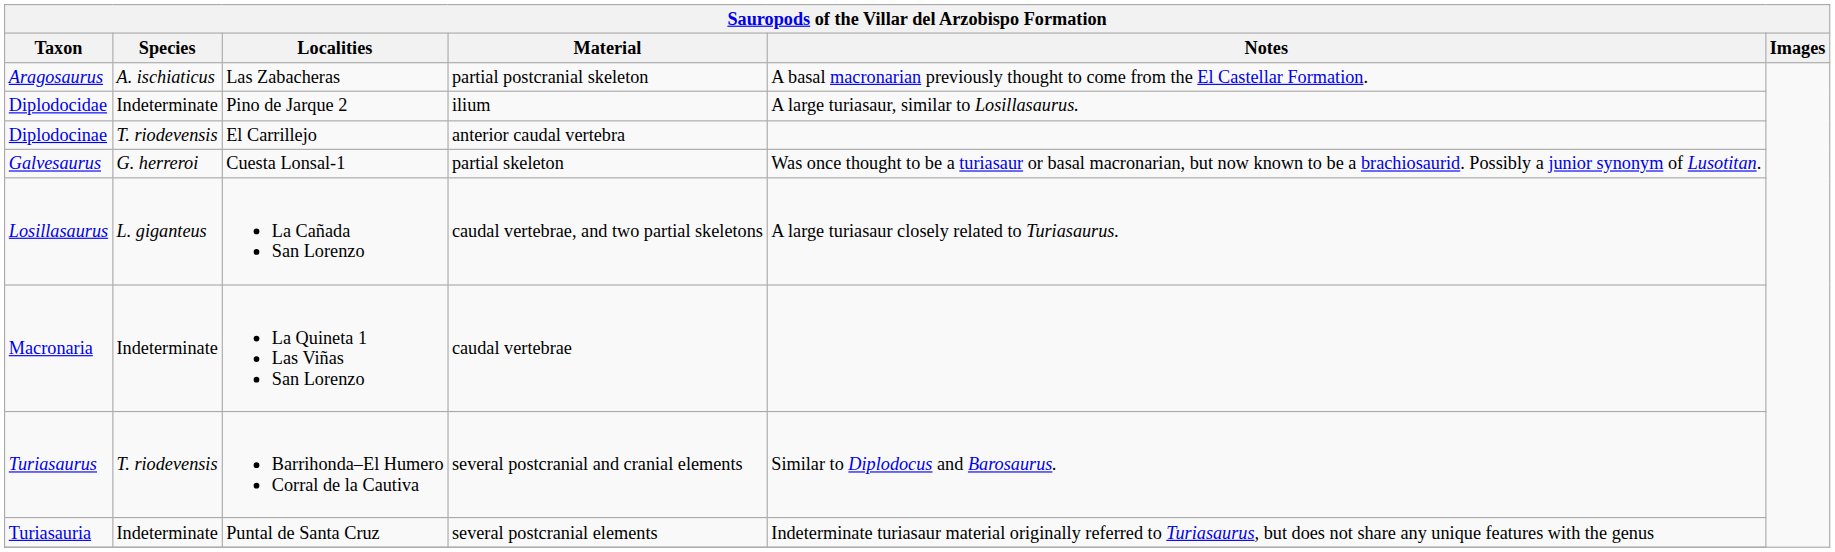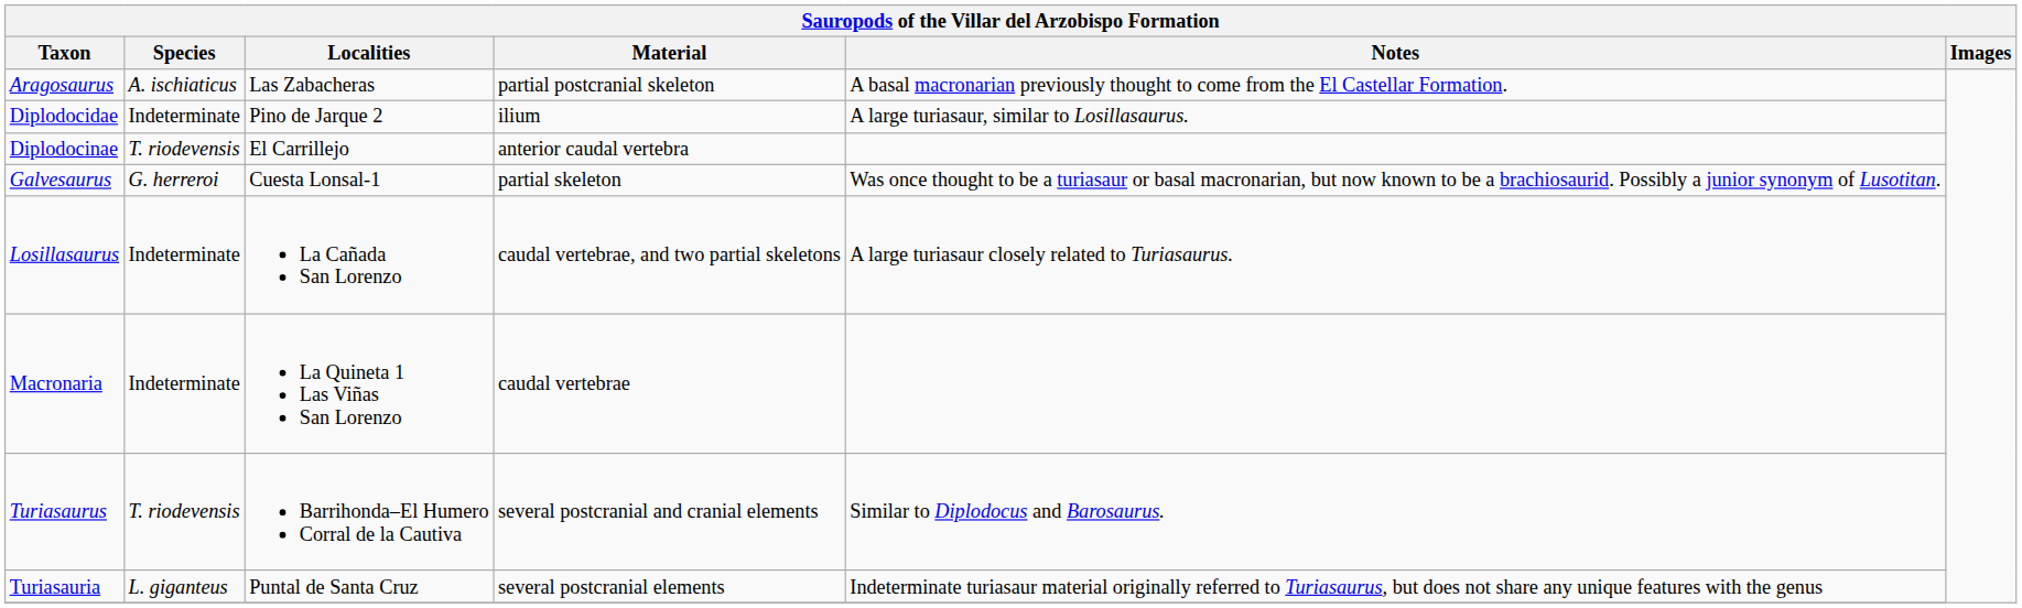 <table class="wikitable">
 <tr>
 <th colspan="6"><a href='#'>Sauropods</a> of the Villar del Arzobispo Formation</th>
 </tr>
 <tr>
 <th>Taxon</th>
 <th>Species</th>
 <th>Localities</th>
 <th>Material</th>
 <th>Notes</th>
 <th>Images</th>
 </tr>
 <tr>
 <td><em><a href='#'>Aragosaurus</a></em></td>
 <td><em>A. ischiaticus</em></td>
 <td>Las Zabacheras</td>
 <td>partial postcranial skeleton</td>
 <td>A basal <a href='#'>macronarian</a> previously thought to come from the <a href='#'>El Castellar Formation</a>.</td>
 <td rowspan = 100> </td>
 </tr>
 <tr>
 <td><a href='#'>Diplodocidae</a></td>
 <td>Indeterminate</td>
 <td>Pino de Jarque 2</td>
 <td>ilium</td>
 <td>A large turiasaur, similar to <em>Losillasaurus.</em></td>
 </tr>
 <tr>
 <td><a href='#'>Diplodocinae</a></td>
 <td><em>T. riodevensis</em></td>
 <td>El Carrillejo</td>
 <td>anterior caudal vertebra</td>
 <td></td>
 </tr>
 <tr>
 <td><em><a href='#'>Galvesaurus</a></em></td>
 <td><em>G. herreroi</em></td>
 <td>Cuesta Lonsal-1</td>
 <td>partial skeleton</td>
 <td>Was once thought to be a <a href='#'>turiasaur</a> or basal macronarian, but now known to be a <a href='#'>brachiosaurid</a>. Possibly a <a href='#'>junior synonym</a> of <em><a href='#'>Lusotitan</a></em>.</td>
 </tr>
 <tr>
 <td><em><a href='#'>Losillasaurus</a></em></td>
-<td><em>L. giganteus</em></td>
+<td>Indeterminate</td>
 <td><br><ul><li>La Cañada</li><li>San Lorenzo</li></ul></td>
 <td>caudal vertebrae, and two partial skeletons</td>
 <td>A large turiasaur closely related to <em>Turiasaurus.</em></td>
 </tr>
 <tr>
 <td><a href='#'>Macronaria</a></td>
 <td>Indeterminate</td>
 <td><br><ul><li>La Quineta 1</li><li>Las Viñas</li><li>San Lorenzo</li></ul></td>
 <td>caudal vertebrae</td>
 <td></td>
 </tr>
 <tr>
 <td><em><a href='#'>Turiasaurus</a></em></td>
 <td><em>T. riodevensis</em></td>
 <td><br><ul><li>Barrihonda–El Humero</li><li>Corral de la Cautiva</li></ul></td>
 <td>several postcranial and cranial elements</td>
 <td>Similar to <em><a href='#'>Diplodocus</a></em> and <em><a href='#'>Barosaurus</a>.</em></td>
 </tr>
 <tr>
 <td><a href='#'>Turiasauria</a></td>
-<td>Indeterminate</td>
+<td><em>L. giganteus</em></td>
 <td>Puntal de Santa Cruz</td>
 <td>several postcranial elements</td>
 <td>Indeterminate turiasaur material originally referred to <em><a href='#'>Turiasaurus</a>,</em> but does not share any unique features with the genus</td>
 </tr>
 <tr>
 </tr>
 </table>
